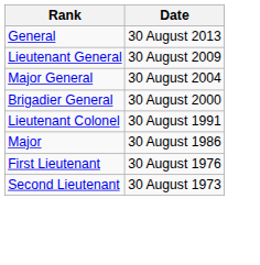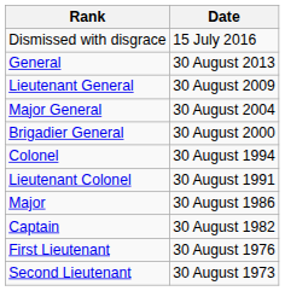 <table class="wikitable">
 <tr>
 <th>Rank</th>
 <th>Date</th>
+</tr>
+<tr>
+<td>Dismissed with disgrace</td>
+<td>15 July 2016</td>
 </tr>
 <tr>
 <td><a href='#'>General</a></td>
 <td>30 August 2013</td>
 </tr>
 <tr>
 <td><a href='#'>Lieutenant General</a></td>
 <td>30 August 2009</td>
 </tr>
 <tr>
 <td><a href='#'>Major General</a></td>
 <td>30 August 2004</td>
 </tr>
 <tr>
 <td><a href='#'>Brigadier General</a></td>
 <td>30 August 2000</td>
 </tr>
 <tr>
+<td><a href='#'>Colonel</a></td>
+<td>30 August 1994</td>
+</tr>
+<tr>
 <td><a href='#'>Lieutenant Colonel</a></td>
 <td>30 August 1991</td>
 </tr>
 <tr>
 <td><a href='#'>Major</a></td>
 <td>30 August 1986</td>
+</tr>
+<tr>
+<td><a href='#'>Captain</a></td>
+<td>30 August 1982</td>
 </tr>
 <tr>
 <td><a href='#'>First Lieutenant</a></td>
 <td>30 August 1976</td>
 </tr>
 <tr>
 <td><a href='#'>Second Lieutenant</a></td>
 <td>30 August 1973</td>
 </tr>
 </table>
